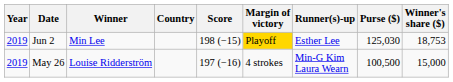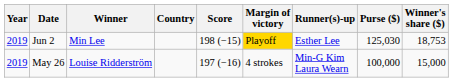 <table class="wikitable">
 <tr>
 <th>Year</th>
 <th>Date</th>
 <th>Winner</th>
 <th>Country</th>
 <th>Score</th>
 <th>Margin of<br>victory</th>
 <th>Runner(s)-up</th>
 <th>Purse ($)</th>
 <th>Winner's<br>share ($)</th>
 </tr>
 <tr>
 <td><a href='#'>2019</a></td>
 <td>Jun 2</td>
 <td><a href='#'>Min Lee</a></td>
 <td></td>
 <td>198 (−15)</td>
 <td style="background: gold;">Playoff</td>
 <td> <a href='#'>Esther Lee</a></td>
 <td align=right>125,030</td>
 <td align=right>18,753</td>
 </tr>
 <tr>
 <td><a href='#'>2019</a></td>
 <td>May 26</td>
 <td><a href='#'>Louise Ridderström</a></td>
 <td></td>
 <td>197 (−16)</td>
 <td>4 strokes</td>
 <td> <a href='#'>Min-G Kim</a><br> <a href='#'>Laura Wearn</a></td>
-<td align=right>100,500</td>
+<td align=right>100,000</td>
 <td align=right>15,000</td>
 </tr>
 </table>
